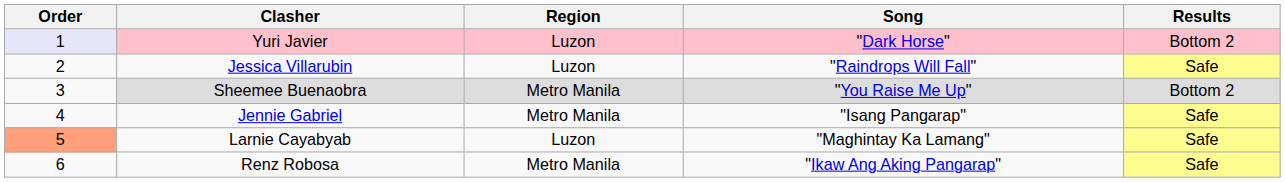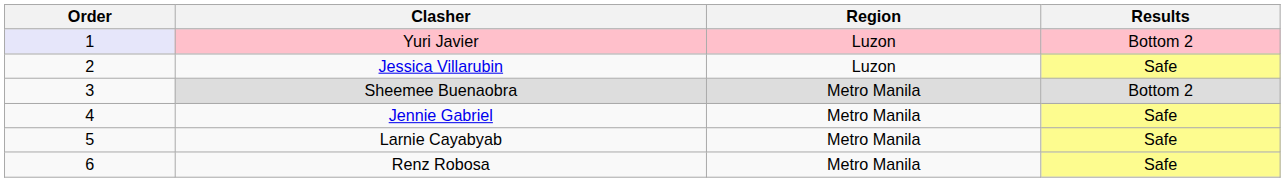 <table class="wikitable" style="text-align:center; line-height:17px; width:100%;">
 <tr>
 <th>Order</th>
 <th>Clasher</th>
 <th>Region</th>
-<th>Song</th>
 <th>Results</th>
 </tr>
 <tr>
 <td style="background: lavender;">1</td>
 <td style="background:pink;">Yuri Javier</td>
 <td style="background:pink;">Luzon</td>
-<td style="background:pink;">"<a href='#'>Dark Horse</a>"</td>
 <td style="background:pink;">Bottom 2</td>
 </tr>
 <tr>
 <td>2</td>
 <td><a href='#'>Jessica Villarubin</a></td>
 <td>Luzon</td>
-<td>"<a href='#'>Raindrops Will Fall</a>"</td>
 <td style="background:#fdfc8f;">Safe</td>
 </tr>
 <tr>
 <td>3</td>
 <td style="background:#ddd;">Sheemee Buenaobra</td>
 <td style="background:#ddd;">Metro Manila</td>
-<td style="background:#ddd;">"<a href='#'>You Raise Me Up</a>"</td>
 <td style="background:#ddd;">Bottom 2</td>
 </tr>
 <tr>
 <td>4</td>
 <td><a href='#'>Jennie Gabriel</a></td>
 <td>Metro Manila</td>
-<td>"Isang Pangarap"</td>
 <td style="background:#fdfc8f;">Safe</td>
 </tr>
 <tr>
-<td style="background: lightsalmon;">5</td>
+<td>5</td>
 <td>Larnie Cayabyab</td>
-<td>Luzon</td>
-<td>"Maghintay Ka Lamang"</td>
+<td>Metro Manila</td>
 <td style="background:#fdfc8f;">Safe</td>
 </tr>
 <tr>
 <td>6</td>
 <td>Renz Robosa</td>
 <td>Metro Manila</td>
-<td>"<a href='#'>Ikaw Ang Aking Pangarap</a>"</td>
 <td style="background:#fdfc8f;">Safe</td>
 </tr>
 </table>
